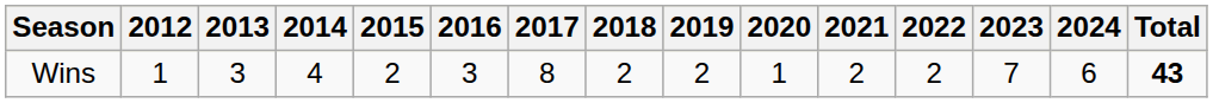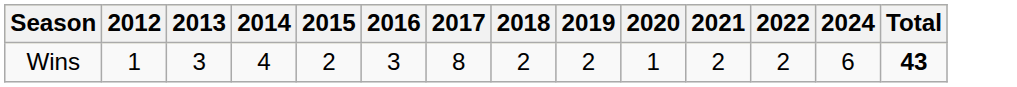 <table class=wikitable>
 <tr style=background:#ffc>
 <th scope=col>Season</th>
 <th scope=col>2012</th>
 <th scope=col>2013</th>
 <th scope=col>2014</th>
 <th scope=col>2015</th>
 <th scope=col>2016</th>
 <th scope=col>2017</th>
 <th scope=col>2018</th>
 <th scope=col>2019</th>
 <th scope=col>2020</th>
 <th scope=col>2021</th>
 <th scope=col>2022</th>
-<th scope=col>2023</th>
 <th scope=col>2024</th>
 <th scope=col>Total</th>
 </tr>
 <tr align=center>
 <td>Wins</td>
 <td>1</td>
 <td>3</td>
 <td>4</td>
 <td>2</td>
 <td>3</td>
 <td>8</td>
 <td>2</td>
 <td>2</td>
 <td>1</td>
 <td>2</td>
 <td>2</td>
-<td>7</td>
 <td>6</td>
 <td><strong>43</strong></td>
 </tr>
 </table>
